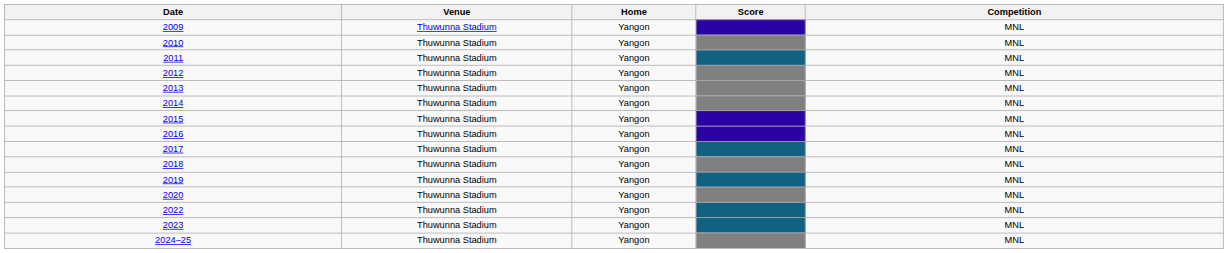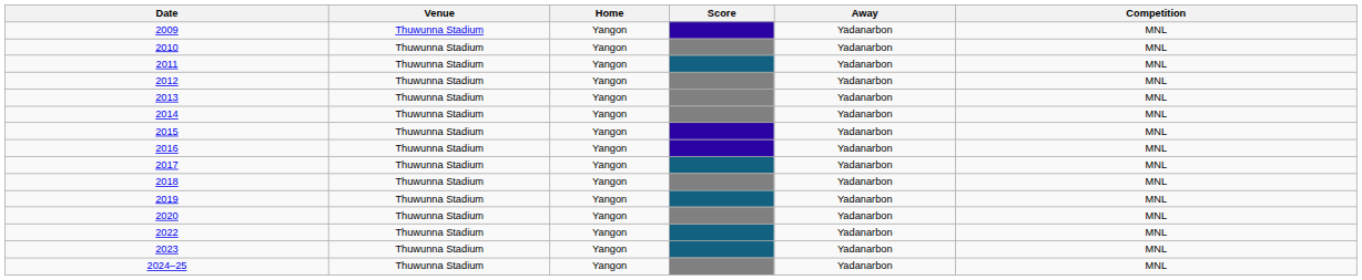 <table class="wikitable" style="text-align: center; width: 100%; font-size: 12px">
 <tr>
 <th width=120>Date</th>
 <th width=80>Venue</th>
 <th width=35>Home</th>
 <th width=35>Score</th>
+<th width=35>Away</th>
 <th width=150>Competition</th>
 </tr>
 <tr>
 <td><a href='#'>2009</a></td>
 <td><a href='#'>Thuwunna Stadium</a></td>
 <td>Yangon</td>
 <td bgcolor=2b03a3></td>
+<td>Yadanarbon</td>
 <td>MNL</td>
 </tr>
 <tr>
 <td><a href='#'>2010</a></td>
 <td>Thuwunna Stadium</td>
 <td>Yangon</td>
 <td bgcolor=808080></td>
+<td>Yadanarbon</td>
 <td>MNL</td>
 </tr>
 <tr>
 <td><a href='#'>2011</a></td>
 <td>Thuwunna Stadium</td>
 <td>Yangon</td>
 <td bgcolor=126180></td>
+<td>Yadanarbon</td>
 <td>MNL</td>
 </tr>
 <tr>
 <td><a href='#'>2012</a></td>
 <td>Thuwunna Stadium</td>
 <td>Yangon</td>
 <td bgcolor=808080></td>
+<td>Yadanarbon</td>
 <td>MNL</td>
 </tr>
 <tr>
 <td><a href='#'>2013</a></td>
 <td>Thuwunna Stadium</td>
 <td>Yangon</td>
 <td bgcolor=808080></td>
+<td>Yadanarbon</td>
 <td>MNL</td>
 </tr>
 <tr>
 <td><a href='#'>2014</a></td>
 <td>Thuwunna Stadium</td>
 <td>Yangon</td>
 <td bgcolor=808080></td>
+<td>Yadanarbon</td>
 <td>MNL</td>
 </tr>
 <tr>
 <td><a href='#'>2015</a></td>
 <td>Thuwunna Stadium</td>
 <td>Yangon</td>
 <td bgcolor=2b03a3></td>
+<td>Yadanarbon</td>
 <td>MNL</td>
 </tr>
 <tr>
 <td><a href='#'>2016</a></td>
 <td>Thuwunna Stadium</td>
 <td>Yangon</td>
 <td bgcolor=2b03a3></td>
+<td>Yadanarbon</td>
 <td>MNL</td>
 </tr>
 <tr>
 <td><a href='#'>2017</a></td>
 <td>Thuwunna Stadium</td>
 <td>Yangon</td>
 <td bgcolor=126180></td>
+<td>Yadanarbon</td>
 <td>MNL</td>
 </tr>
 <tr>
 <td><a href='#'>2018</a></td>
 <td>Thuwunna Stadium</td>
 <td>Yangon</td>
 <td bgcolor=808080></td>
+<td>Yadanarbon</td>
 <td>MNL</td>
 </tr>
 <tr>
 <td><a href='#'>2019</a></td>
 <td>Thuwunna Stadium</td>
 <td>Yangon</td>
 <td bgcolor=126180></td>
+<td>Yadanarbon</td>
 <td>MNL</td>
 </tr>
 <tr>
 <td><a href='#'>2020</a></td>
 <td>Thuwunna Stadium</td>
 <td>Yangon</td>
 <td bgcolor=808080></td>
+<td>Yadanarbon</td>
 <td>MNL</td>
 </tr>
 <tr>
 <td><a href='#'>2022</a></td>
 <td>Thuwunna Stadium</td>
 <td>Yangon</td>
 <td bgcolor=126180></td>
+<td>Yadanarbon</td>
 <td>MNL</td>
 </tr>
 <tr>
 <td><a href='#'>2023</a></td>
 <td>Thuwunna Stadium</td>
 <td>Yangon</td>
 <td bgcolor=126180></td>
+<td>Yadanarbon</td>
 <td>MNL</td>
 </tr>
 <tr>
 <td><a href='#'>2024–25</a></td>
 <td>Thuwunna Stadium</td>
 <td>Yangon</td>
 <td bgcolor=808080></td>
+<td>Yadanarbon</td>
 <td>MNL</td>
 </tr>
 </table>
